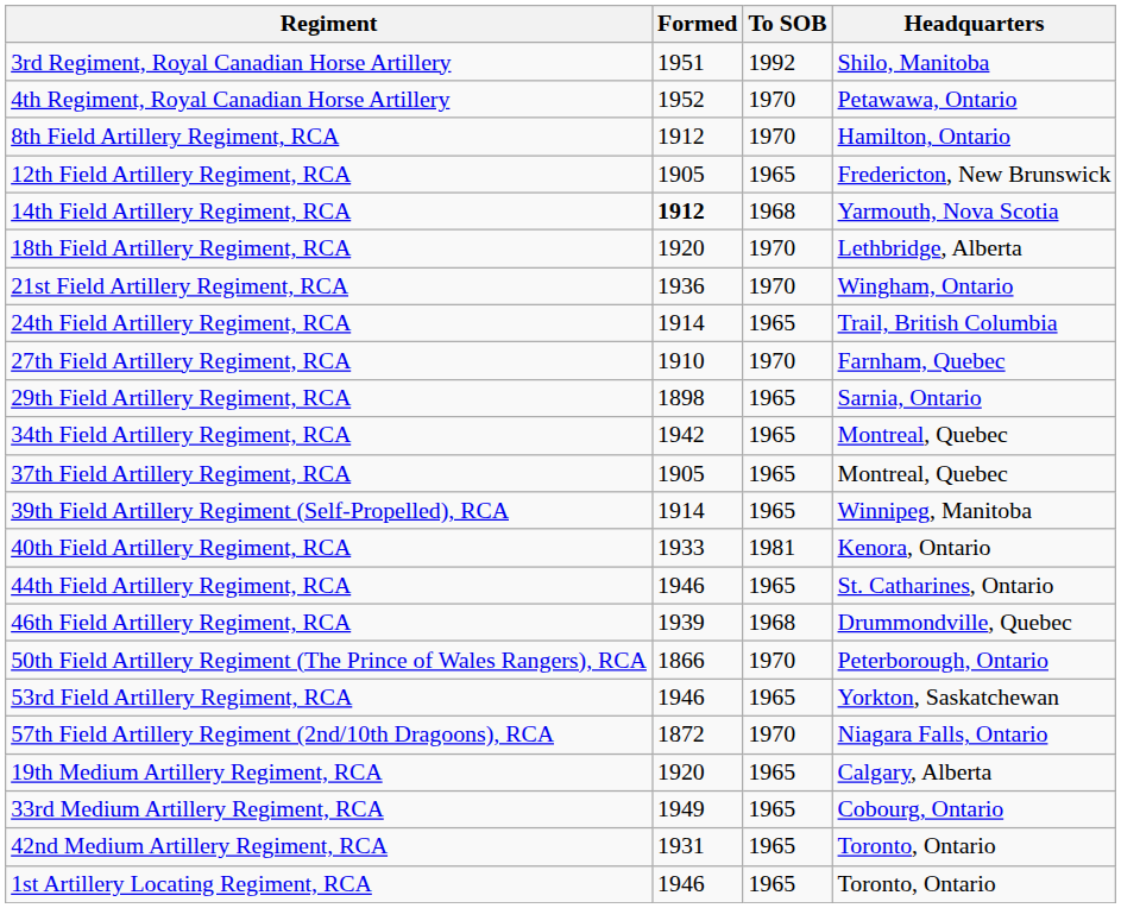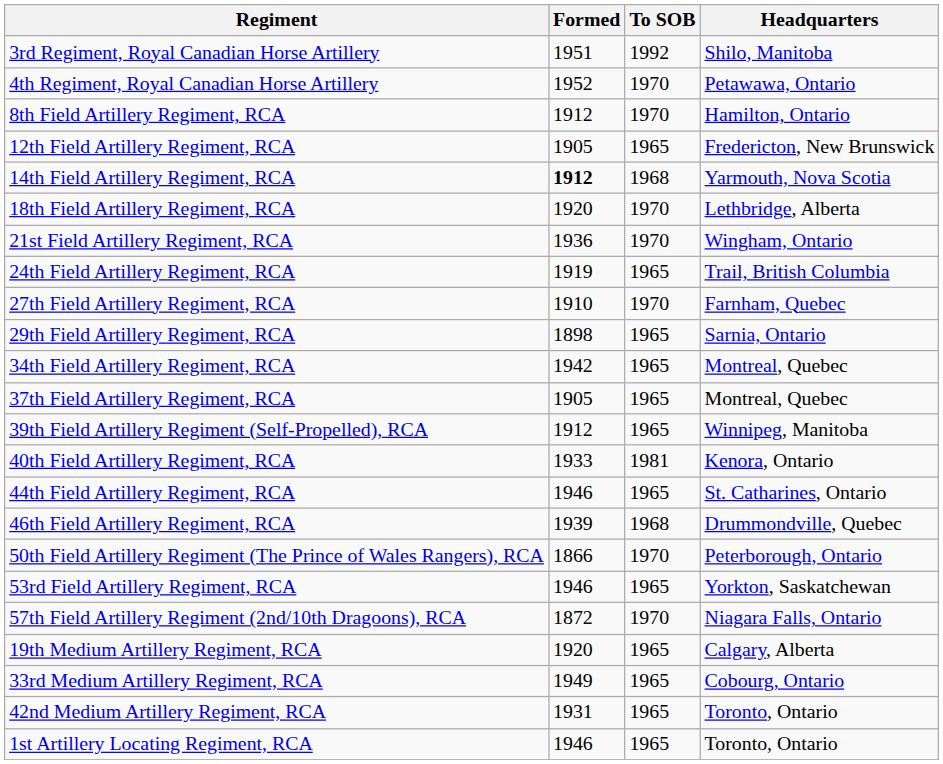 <table class=wikitable>
 <tr>
 <th>Regiment</th>
 <th>Formed</th>
 <th>To SOB</th>
 <th>Headquarters</th>
 </tr>
 <tr>
 <td><a href='#'>3rd Regiment, Royal Canadian Horse Artillery</a></td>
 <td>1951</td>
 <td>1992</td>
 <td><a href='#'>Shilo, Manitoba</a></td>
 </tr>
 <tr>
 <td><a href='#'>4th Regiment, Royal Canadian Horse Artillery</a></td>
 <td>1952</td>
 <td>1970</td>
 <td><a href='#'>Petawawa, Ontario</a></td>
 </tr>
 <tr>
 <td><a href='#'>8th Field Artillery Regiment, RCA</a></td>
 <td>1912</td>
 <td>1970</td>
 <td><a href='#'>Hamilton, Ontario</a></td>
 </tr>
 <tr>
 <td><a href='#'>12th Field Artillery Regiment, RCA</a></td>
 <td>1905</td>
 <td>1965</td>
 <td><a href='#'>Fredericton</a>, New Brunswick</td>
 </tr>
 <tr>
 <td><a href='#'>14th Field Artillery Regiment, RCA</a></td>
 <td><strong>1912</strong></td>
 <td>1968</td>
 <td><a href='#'>Yarmouth, Nova Scotia</a></td>
 </tr>
 <tr>
 <td><a href='#'>18th Field Artillery Regiment, RCA</a></td>
 <td>1920</td>
 <td>1970</td>
 <td><a href='#'>Lethbridge</a>, Alberta</td>
 </tr>
 <tr>
 <td><a href='#'>21st Field Artillery Regiment, RCA</a></td>
 <td>1936</td>
 <td>1970</td>
 <td><a href='#'>Wingham, Ontario</a></td>
 </tr>
 <tr>
 <td><a href='#'>24th Field Artillery Regiment, RCA</a></td>
-<td>1914</td>
+<td>1919</td>
 <td>1965</td>
 <td><a href='#'>Trail, British Columbia</a></td>
 </tr>
 <tr>
 <td><a href='#'>27th Field Artillery Regiment, RCA</a></td>
 <td>1910</td>
 <td>1970</td>
 <td><a href='#'>Farnham, Quebec</a></td>
 </tr>
 <tr>
 <td><a href='#'>29th Field Artillery Regiment, RCA</a></td>
 <td>1898</td>
 <td>1965</td>
 <td><a href='#'>Sarnia, Ontario</a></td>
 </tr>
 <tr>
 <td><a href='#'>34th Field Artillery Regiment, RCA</a></td>
 <td>1942</td>
 <td>1965</td>
 <td><a href='#'>Montreal</a>, Quebec</td>
 </tr>
 <tr>
 <td><a href='#'>37th Field Artillery Regiment, RCA</a></td>
 <td>1905</td>
 <td>1965</td>
 <td>Montreal, Quebec</td>
 </tr>
 <tr>
 <td><a href='#'>39th Field Artillery Regiment (Self-Propelled), RCA</a></td>
-<td>1914</td>
+<td>1912</td>
 <td>1965</td>
 <td><a href='#'>Winnipeg</a>, Manitoba</td>
 </tr>
 <tr>
 <td><a href='#'>40th Field Artillery Regiment, RCA</a></td>
 <td>1933</td>
 <td>1981</td>
 <td><a href='#'>Kenora</a>, Ontario</td>
 </tr>
 <tr>
 <td><a href='#'>44th Field Artillery Regiment, RCA</a></td>
 <td>1946</td>
 <td>1965</td>
 <td><a href='#'>St. Catharines</a>, Ontario</td>
 </tr>
 <tr>
 <td><a href='#'>46th Field Artillery Regiment, RCA</a></td>
 <td>1939</td>
 <td>1968</td>
 <td><a href='#'>Drummondville</a>, Quebec</td>
 </tr>
 <tr>
 <td><a href='#'>50th Field Artillery Regiment (The Prince of Wales Rangers), RCA</a></td>
 <td>1866</td>
 <td>1970</td>
 <td><a href='#'>Peterborough, Ontario</a></td>
 </tr>
 <tr>
 <td><a href='#'>53rd Field Artillery Regiment, RCA</a></td>
 <td>1946</td>
 <td>1965</td>
 <td><a href='#'>Yorkton</a>, Saskatchewan</td>
 </tr>
 <tr>
 <td><a href='#'>57th Field Artillery Regiment (2nd/10th Dragoons), RCA</a></td>
 <td>1872</td>
 <td>1970</td>
 <td><a href='#'>Niagara Falls, Ontario</a></td>
 </tr>
 <tr>
 <td><a href='#'>19th Medium Artillery Regiment, RCA</a></td>
 <td>1920</td>
 <td>1965</td>
 <td><a href='#'>Calgary</a>, Alberta</td>
 </tr>
 <tr>
 <td><a href='#'>33rd Medium Artillery Regiment, RCA</a></td>
 <td>1949</td>
 <td>1965</td>
 <td><a href='#'>Cobourg, Ontario</a></td>
 </tr>
 <tr>
 <td><a href='#'>42nd Medium Artillery Regiment, RCA</a></td>
 <td>1931</td>
 <td>1965</td>
 <td><a href='#'>Toronto</a>, Ontario</td>
 </tr>
 <tr>
 <td><a href='#'>1st Artillery Locating Regiment, RCA</a></td>
 <td>1946</td>
 <td>1965</td>
 <td>Toronto, Ontario</td>
 </tr>
 </table>
